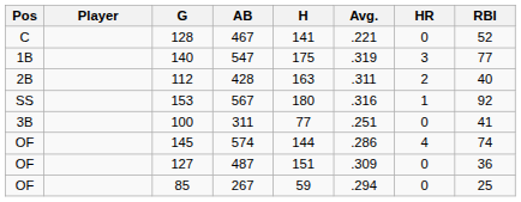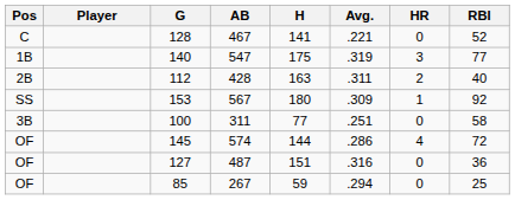 <table class="wikitable sortable">
 <tr>
 <th bgcolor="#DDDDFF" width="5%">Pos</th>
 <th bgcolor="#DDDDFF" width="16%">Player</th>
 <th bgcolor="#DDDDFF" width="9%">G</th>
 <th bgcolor="#DDDDFF" width="9%">AB</th>
 <th bgcolor="#DDDDFF" width="9%">H</th>
 <th bgcolor="#DDDDFF" width="9%">Avg.</th>
 <th bgcolor="#DDDDFF" width="9%">HR</th>
 <th bgcolor="#DDDDFF" width="9%">RBI</th>
 </tr>
 <tr align="center">
 <td>C</td>
 <td></td>
 <td>128</td>
 <td>467</td>
 <td>141</td>
 <td>.221</td>
 <td>0</td>
 <td>52</td>
 </tr>
 <tr align="center">
 <td>1B</td>
 <td></td>
 <td>140</td>
 <td>547</td>
 <td>175</td>
 <td>.319</td>
 <td>3</td>
 <td>77</td>
 </tr>
 <tr align="center">
 <td>2B</td>
 <td></td>
 <td>112</td>
 <td>428</td>
 <td>163</td>
 <td>.311</td>
 <td>2</td>
 <td>40</td>
 </tr>
 <tr align="center">
 <td>SS</td>
 <td></td>
 <td>153</td>
 <td>567</td>
 <td>180</td>
-<td>.316</td>
+<td>.309</td>
 <td>1</td>
 <td>92</td>
 </tr>
 <tr align="center">
 <td>3B</td>
 <td></td>
 <td>100</td>
 <td>311</td>
 <td>77</td>
 <td>.251</td>
 <td>0</td>
-<td>41</td>
+<td>58</td>
 </tr>
 <tr align="center">
 <td>OF</td>
 <td></td>
 <td>145</td>
 <td>574</td>
 <td>144</td>
 <td>.286</td>
 <td>4</td>
-<td>74</td>
+<td>72</td>
 </tr>
 <tr align="center">
 <td>OF</td>
 <td></td>
 <td>127</td>
 <td>487</td>
 <td>151</td>
-<td>.309</td>
+<td>.316</td>
 <td>0</td>
 <td>36</td>
 </tr>
 <tr align="center">
 <td>OF</td>
 <td></td>
 <td>85</td>
 <td>267</td>
 <td>59</td>
 <td>.294</td>
 <td>0</td>
 <td>25</td>
 </tr>
 </table>
